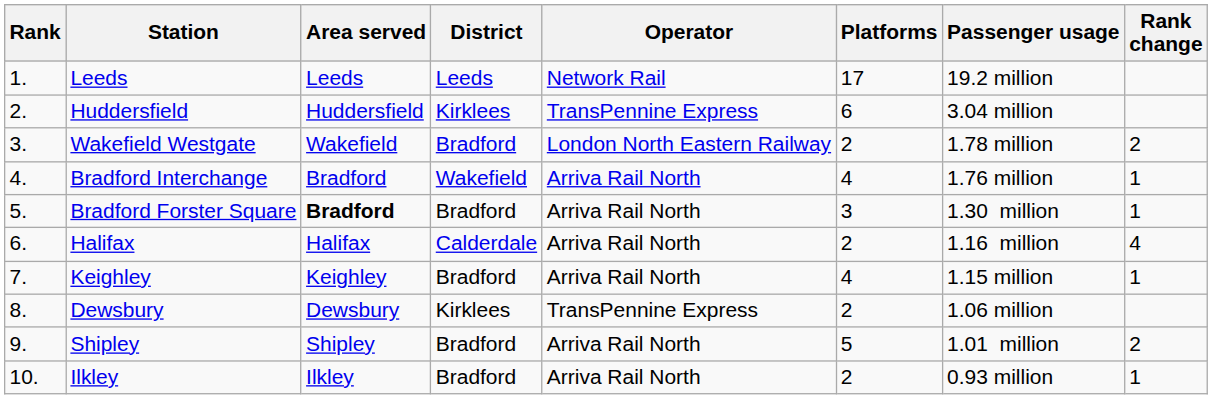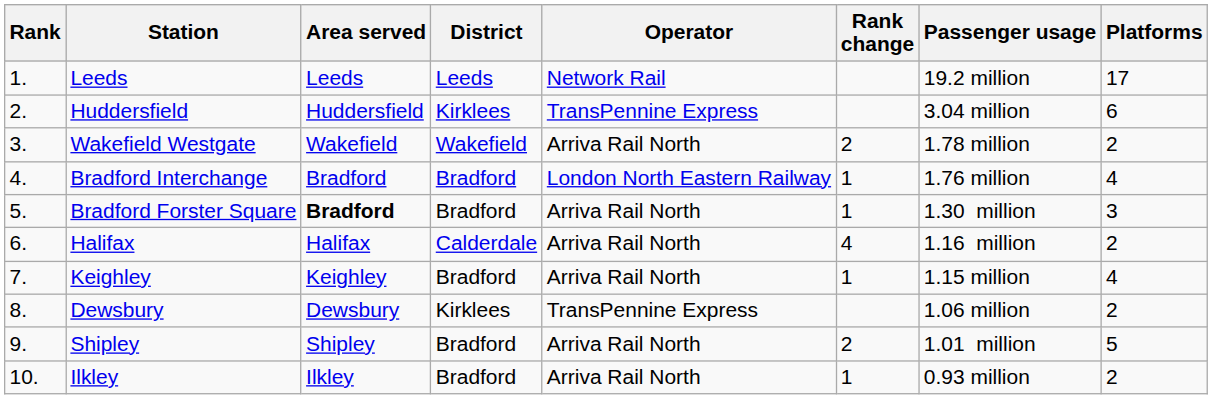 <table class="wikitable sortable"  width= align=center>
 <tr style="background:lightgrey;">
 <th>Rank</th>
 <th>Station</th>
 <th>Area served</th>
 <th>District</th>
 <th>Operator</th>
+<th>Rank<br>change</th>
+<th>Passenger usage</th>
 <th>Platforms</th>
-<th>Passenger usage</th>
-<th>Rank<br>change</th>
 </tr>
 <tr>
 <td>1.</td>
 <td><a href='#'>Leeds</a></td>
 <td><a href='#'>Leeds</a></td>
 <td><a href='#'>Leeds</a></td>
 <td><a href='#'>Network Rail</a></td>
+<td></td>
+<td>19.2 million</td>
 <td>17</td>
-<td>19.2 million</td>
-<td></td>
 </tr>
 <tr>
 <td>2.</td>
 <td><a href='#'>Huddersfield</a></td>
 <td><a href='#'>Huddersfield</a></td>
 <td><a href='#'>Kirklees</a></td>
 <td><a href='#'>TransPennine Express</a></td>
+<td></td>
+<td>3.04 million</td>
 <td>6</td>
-<td>3.04 million</td>
-<td></td>
 </tr>
 <tr>
 <td>3.</td>
 <td><a href='#'>Wakefield Westgate</a></td>
 <td><a href='#'>Wakefield</a></td>
-<td><a href='#'>Bradford</a></td>
-<td><a href='#'>London North Eastern Railway</a></td>
+<td><a href='#'>Wakefield</a></td>
+<td>Arriva Rail North</td>
 <td>2</td>
 <td>1.78 million</td>
 <td>2</td>
 </tr>
 <tr>
 <td>4.</td>
 <td><a href='#'>Bradford Interchange</a></td>
 <td><a href='#'>Bradford</a></td>
-<td><a href='#'>Wakefield</a></td>
-<td><a href='#'>Arriva Rail North</a></td>
+<td><a href='#'>Bradford</a></td>
+<td><a href='#'>London North Eastern Railway</a></td>
+<td>1</td>
+<td>1.76 million</td>
 <td>4</td>
-<td>1.76 million</td>
-<td>1</td>
 </tr>
 <tr>
 <td>5.</td>
 <td><a href='#'>Bradford Forster Square</a></td>
 <td><strong>Bradford</strong></td>
 <td>Bradford</td>
 <td>Arriva Rail North</td>
+<td>1</td>
+<td>1.30  million</td>
 <td>3</td>
-<td>1.30  million</td>
-<td>1</td>
 </tr>
 <tr>
 <td>6.</td>
 <td><a href='#'>Halifax</a></td>
 <td><a href='#'>Halifax</a></td>
 <td><a href='#'>Calderdale</a></td>
 <td>Arriva Rail North</td>
+<td>4</td>
+<td>1.16  million</td>
 <td>2</td>
-<td>1.16  million</td>
-<td>4</td>
 </tr>
 <tr>
 <td>7.</td>
 <td><a href='#'>Keighley</a></td>
 <td><a href='#'>Keighley</a></td>
 <td>Bradford</td>
 <td>Arriva Rail North</td>
+<td>1</td>
+<td>1.15 million</td>
 <td>4</td>
-<td>1.15 million</td>
-<td>1</td>
 </tr>
 <tr>
 <td>8.</td>
 <td><a href='#'>Dewsbury</a></td>
 <td><a href='#'>Dewsbury</a></td>
 <td>Kirklees</td>
 <td>TransPennine Express</td>
+<td></td>
+<td>1.06 million</td>
 <td>2</td>
-<td>1.06 million</td>
-<td></td>
 </tr>
 <tr>
 <td>9.</td>
 <td><a href='#'>Shipley</a></td>
 <td><a href='#'>Shipley</a></td>
 <td>Bradford</td>
 <td>Arriva Rail North</td>
+<td>2</td>
+<td>1.01  million</td>
 <td>5</td>
-<td>1.01  million</td>
-<td>2</td>
 </tr>
 <tr>
 <td>10.</td>
 <td><a href='#'>Ilkley</a></td>
 <td><a href='#'>Ilkley</a></td>
 <td>Bradford</td>
 <td>Arriva Rail North</td>
+<td>1</td>
+<td>0.93 million</td>
 <td>2</td>
-<td>0.93 million</td>
-<td>1</td>
 </tr>
 </table>
